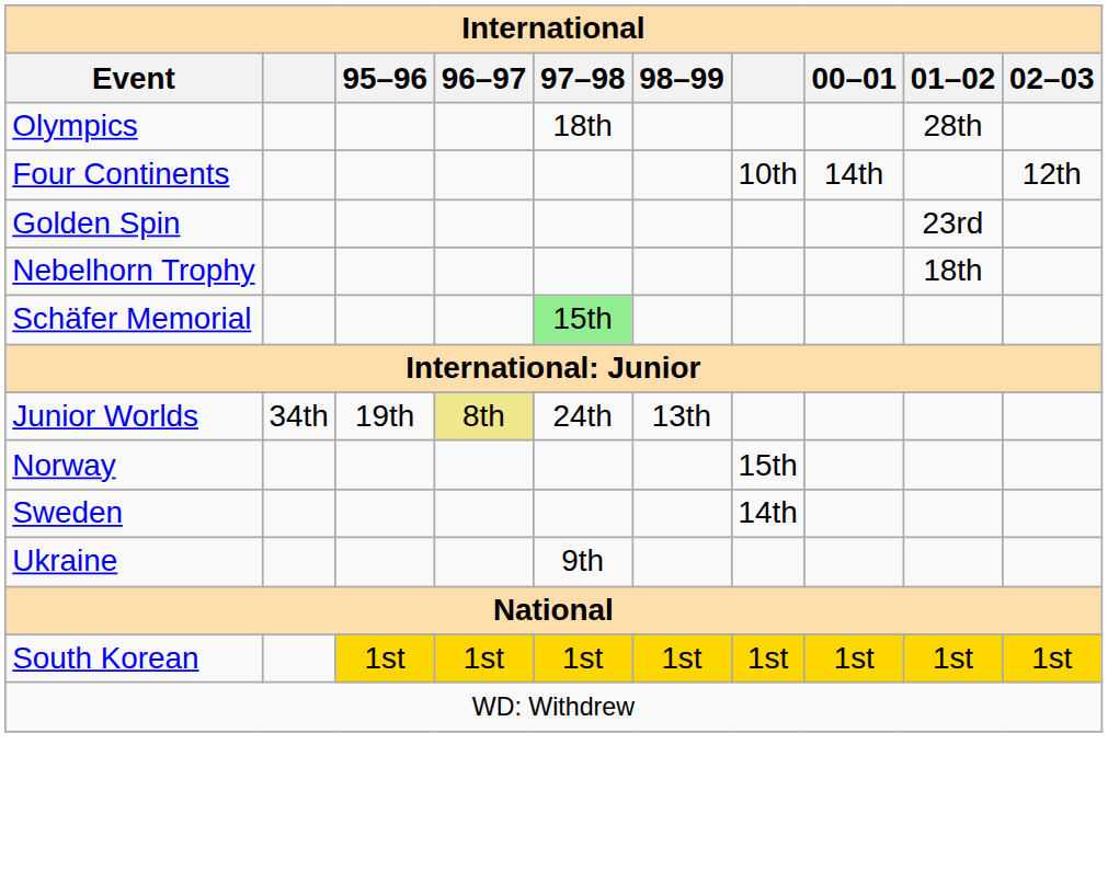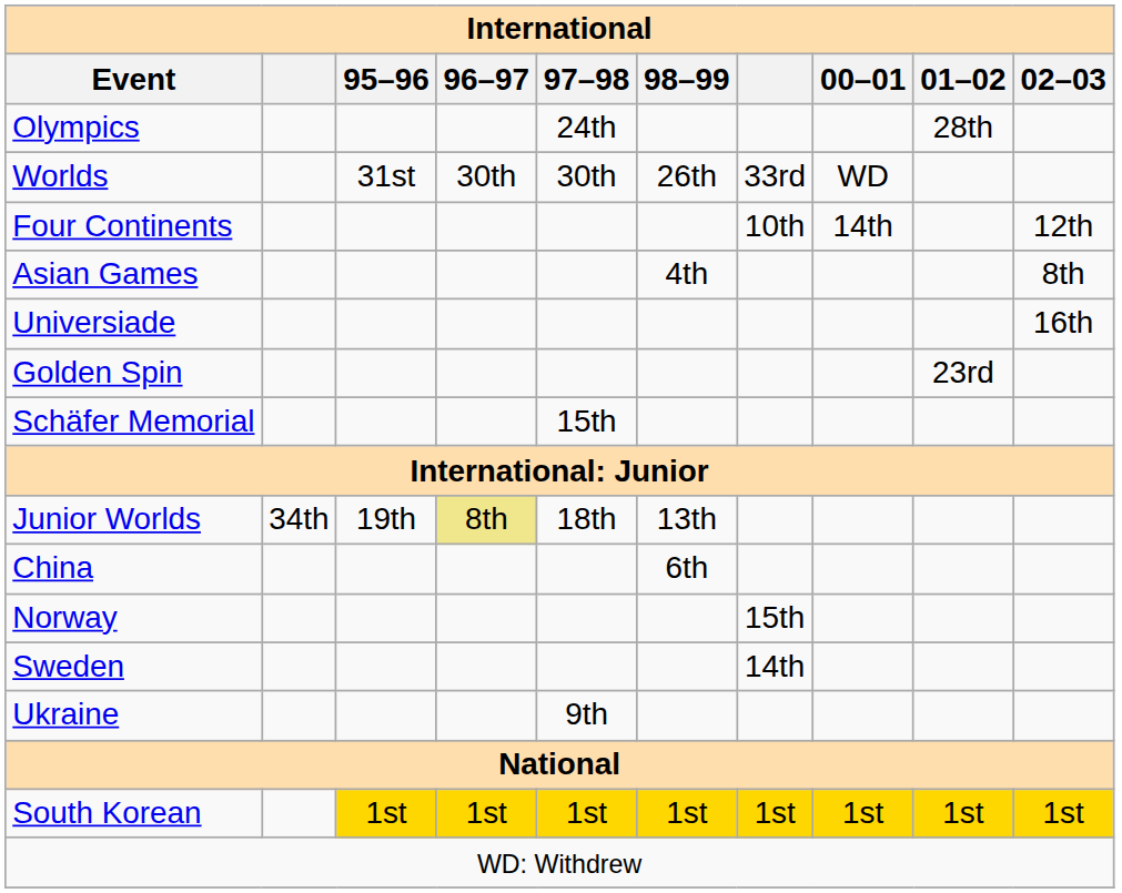 <table class="wikitable" style="text-align:center">
 <tr>
 <th style="background-color: #ffdead; " colspan=10 align=center>International</th>
 </tr>
 <tr>
 <th>Event</th>
 <th></th>
 <th>95–96</th>
 <th>96–97</th>
 <th>97–98</th>
 <th>98–99</th>
 <th></th>
 <th>00–01</th>
 <th>01–02</th>
 <th>02–03</th>
 </tr>
 <tr>
 <td align=left><a href='#'>Olympics</a></td>
 <td></td>
 <td></td>
 <td></td>
-<td>18th</td>
+<td>24th</td>
 <td></td>
 <td></td>
 <td></td>
 <td>28th</td>
+<td></td>
+</tr>
+<tr>
+<td align=left><a href='#'>Worlds</a></td>
+<td></td>
+<td>31st</td>
+<td>30th</td>
+<td>30th</td>
+<td>26th</td>
+<td>33rd</td>
+<td>WD</td>
+<td></td>
 <td></td>
 </tr>
 <tr>
 <td align=left><a href='#'>Four Continents</a></td>
 <td></td>
 <td></td>
 <td></td>
 <td></td>
 <td></td>
 <td>10th</td>
 <td>14th</td>
 <td></td>
 <td>12th</td>
 </tr>
 <tr>
+<td align=left><a href='#'>Asian Games</a></td>
+<td></td>
+<td></td>
+<td></td>
+<td></td>
+<td>4th</td>
+<td></td>
+<td></td>
+<td></td>
+<td>8th</td>
+</tr>
+<tr>
+<td align=left><a href='#'>Universiade</a></td>
+<td></td>
+<td></td>
+<td></td>
+<td></td>
+<td></td>
+<td></td>
+<td></td>
+<td></td>
+<td>16th</td>
+</tr>
+<tr>
 <td align=left><a href='#'>Golden Spin</a></td>
 <td></td>
 <td></td>
 <td></td>
 <td></td>
 <td></td>
 <td></td>
 <td></td>
 <td>23rd</td>
 <td></td>
 </tr>
 <tr>
-<td align=left><a href='#'>Nebelhorn Trophy</a></td>
-<td></td>
-<td></td>
-<td></td>
-<td></td>
-<td></td>
-<td></td>
-<td></td>
-<td>18th</td>
-<td></td>
-</tr>
-<tr>
 <td align=left><a href='#'>Schäfer Memorial</a></td>
 <td></td>
 <td></td>
 <td></td>
-<td style="background: lightgreen;">15th</td>
+<td>15th</td>
 <td></td>
 <td></td>
 <td></td>
 <td></td>
 <td></td>
 </tr>
 <tr>
 <th style="background-color: #ffdead; " colspan=10 align=center>International: Junior</th>
 </tr>
 <tr>
 <td align=left><a href='#'>Junior Worlds</a></td>
 <td>34th</td>
 <td>19th</td>
 <td style="background: khaki;">8th</td>
-<td>24th</td>
+<td>18th</td>
 <td>13th</td>
+<td></td>
+<td></td>
+<td></td>
+<td></td>
+</tr>
+<tr>
+<td align=left> <a href='#'>China</a></td>
+<td></td>
+<td></td>
+<td></td>
+<td></td>
+<td>6th</td>
 <td></td>
 <td></td>
 <td></td>
 <td></td>
 </tr>
 <tr>
 <td align=left> <a href='#'>Norway</a></td>
 <td></td>
 <td></td>
 <td></td>
 <td></td>
 <td></td>
 <td>15th</td>
 <td></td>
 <td></td>
 <td></td>
 </tr>
 <tr>
 <td align=left> <a href='#'>Sweden</a></td>
 <td></td>
 <td></td>
 <td></td>
 <td></td>
 <td></td>
 <td>14th</td>
 <td></td>
 <td></td>
 <td></td>
 </tr>
 <tr>
 <td align=left> <a href='#'>Ukraine</a></td>
 <td></td>
 <td></td>
 <td></td>
 <td>9th</td>
 <td></td>
 <td></td>
 <td></td>
 <td></td>
 <td></td>
 </tr>
 <tr>
 <th style="background-color: #ffdead; " colspan=10 align=center>National</th>
 </tr>
 <tr>
 <td align=left><a href='#'>South Korean</a></td>
 <td></td>
 <td bgcolor=gold>1st</td>
 <td bgcolor=gold>1st</td>
 <td bgcolor=gold>1st</td>
 <td bgcolor=gold>1st</td>
 <td bgcolor=gold>1st</td>
 <td bgcolor=gold>1st</td>
 <td bgcolor=gold>1st</td>
 <td bgcolor=gold>1st</td>
 </tr>
 <tr>
 <td colspan=10 align=center><small> WD: Withdrew </small></td>
 </tr>
 </table>
